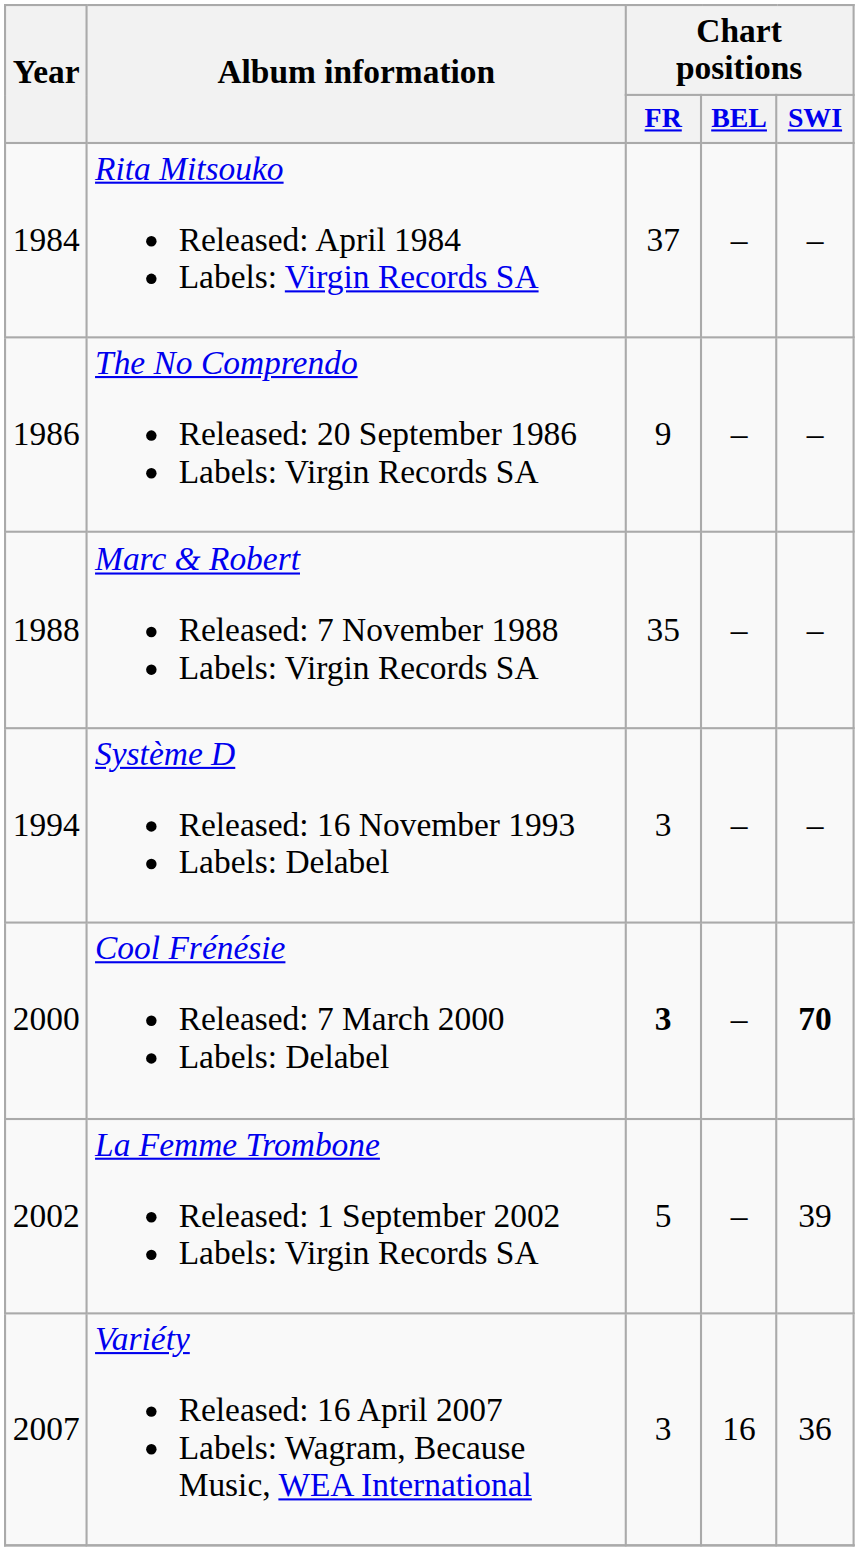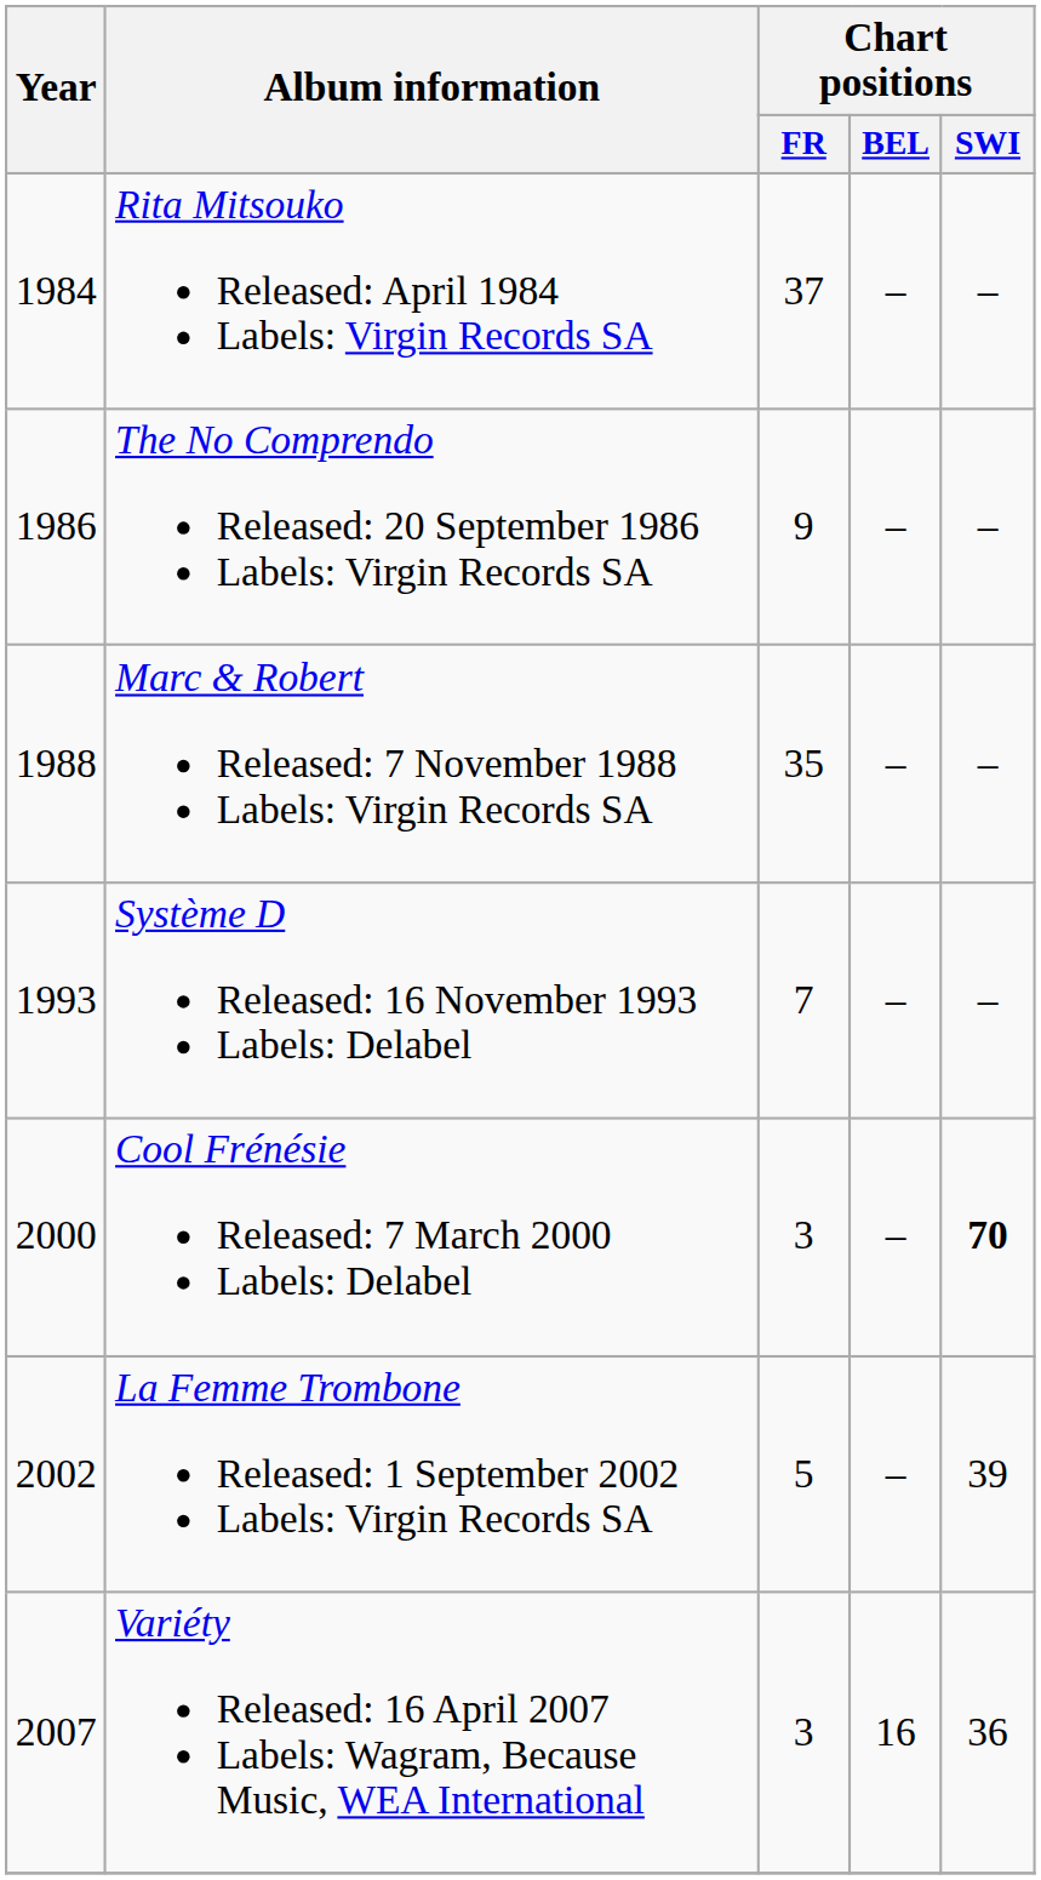 <table class="wikitable" style=text-align:center;>
 <tr>
 <th rowspan="2">Year</th>
 <th rowspan="2" width="250">Album information</th>
 <th colspan="3">Chart positions</th>
 </tr>
 <tr style="font-size:smaller;">
 <th width="30"><a href='#'>FR</a> <br></th>
 <th width="30"><a href='#'>BEL</a> <br></th>
 <th width="30"><a href='#'>SWI</a> <br></th>
 </tr>
 <tr>
 <td>1984</td>
 <td align=left><em><a href='#'>Rita Mitsouko</a></em><br><ul><li>Released: April 1984</li><li>Labels: <a href='#'>Virgin Records SA</a></li></ul></td>
 <td>37</td>
 <td>–</td>
 <td>–</td>
 </tr>
 <tr>
 <td>1986</td>
 <td align=left><em><a href='#'>The No Comprendo</a></em><br><ul><li>Released: 20 September 1986</li><li>Labels: Virgin Records SA</li></ul></td>
 <td>9</td>
 <td>–</td>
 <td>–</td>
 </tr>
 <tr>
 <td>1988</td>
 <td align=left><em><a href='#'>Marc & Robert</a></em><br><ul><li>Released: 7 November 1988</li><li>Labels: Virgin Records SA</li></ul></td>
 <td>35</td>
 <td>–</td>
 <td>–</td>
 </tr>
 <tr>
-<td>1994</td>
+<td>1993</td>
 <td align=left><em><a href='#'>Système D</a></em><br><ul><li>Released: 16 November 1993</li><li>Labels: Delabel</li></ul></td>
-<td>3</td>
+<td>7</td>
 <td>–</td>
 <td>–</td>
 </tr>
 <tr>
 <td>2000</td>
 <td align=left><em><a href='#'>Cool Frénésie</a></em><br><ul><li>Released: 7 March 2000</li><li>Labels: Delabel</li></ul></td>
-<td><strong>3</strong></td>
+<td>3</td>
 <td>–</td>
 <td><strong>70</strong></td>
 </tr>
 <tr>
 <td>2002</td>
 <td align=left><em><a href='#'>La Femme Trombone</a></em><br><ul><li>Released: 1 September 2002</li><li>Labels: Virgin Records SA</li></ul></td>
 <td>5</td>
 <td>–</td>
 <td>39</td>
 </tr>
 <tr>
 <td>2007</td>
 <td align=left><em><a href='#'>Variéty</a></em><br><ul><li>Released: 16 April 2007</li><li>Labels: Wagram, Because Music, <a href='#'>WEA International</a></li></ul></td>
 <td>3</td>
 <td>16</td>
 <td>36</td>
 </tr>
 <tr>
 </tr>
 </table>
